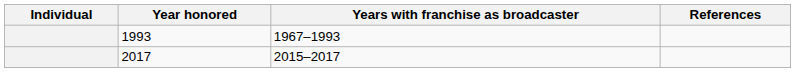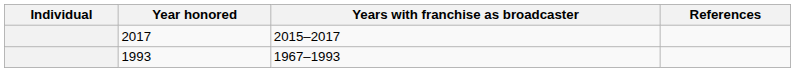 <table class="wikitable sortable" width="75%">
 <tr>
 <th scope="col">Individual</th>
 <th scope="col">Year honored</th>
 <th scope="col">Years with franchise as broadcaster</th>
 <th scope="col" class="unsortable">References</th>
 </tr>
 <tr>
 <th scope="row"></th>
+<td>2017</td>
+<td>2015–2017</td>
+<td></td>
+</tr>
+<tr>
+<th scope="row"></th>
 <td>1993</td>
 <td>1967–1993</td>
 <td></td>
 </tr>
-<tr>
-<th scope="row"></th>
-<td>2017</td>
-<td>2015–2017</td>
-<td></td>
-</tr>
 </table>
